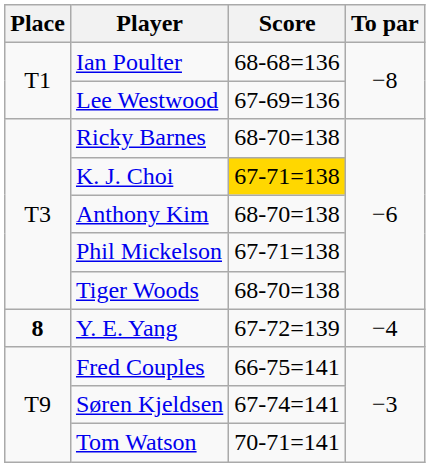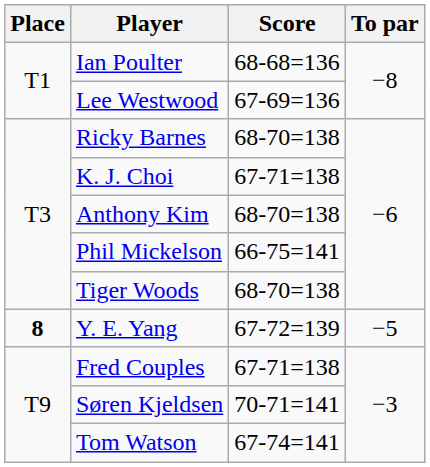 <table class="wikitable">
 <tr>
 <th>Place</th>
 <th>Player</th>
 <th>Score</th>
 <th>To par</th>
 </tr>
 <tr>
 <td rowspan="2" align=center>T1</td>
 <td> <a href='#'>Ian Poulter</a></td>
 <td>68-68=136</td>
 <td rowspan="2" align=center>−8</td>
 </tr>
 <tr>
 <td> <a href='#'>Lee Westwood</a></td>
 <td>67-69=136</td>
 </tr>
 <tr>
 <td rowspan="5" align=center>T3</td>
 <td> <a href='#'>Ricky Barnes</a></td>
 <td>68-70=138</td>
 <td rowspan="5" align=center>−6</td>
 </tr>
 <tr>
 <td> <a href='#'>K. J. Choi</a></td>
-<td style="background: gold;">67-71=138</td>
+<td>67-71=138</td>
 </tr>
 <tr>
 <td> <a href='#'>Anthony Kim</a></td>
 <td>68-70=138</td>
 </tr>
 <tr>
 <td> <a href='#'>Phil Mickelson</a></td>
-<td>67-71=138</td>
+<td>66-75=141</td>
 </tr>
 <tr>
 <td> <a href='#'>Tiger Woods</a></td>
 <td>68-70=138</td>
 </tr>
 <tr>
 <td align=center><strong>8</strong></td>
 <td> <a href='#'>Y. E. Yang</a></td>
 <td align=center>67-72=139</td>
-<td align=center>−4</td>
+<td align=center>−5</td>
 </tr>
 <tr>
 <td rowspan="3" align=center>T9</td>
 <td> <a href='#'>Fred Couples</a></td>
-<td>66-75=141</td>
+<td>67-71=138</td>
 <td rowspan="3" align=center>−3</td>
 </tr>
 <tr>
 <td> <a href='#'>Søren Kjeldsen</a></td>
-<td>67-74=141</td>
+<td>70-71=141</td>
 </tr>
 <tr>
 <td> <a href='#'>Tom Watson</a></td>
-<td>70-71=141</td>
+<td>67-74=141</td>
 </tr>
 </table>
